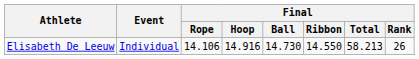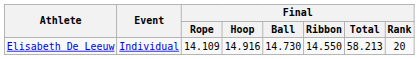 <table class="wikitable" style="font-size:90%">
 <tr>
 <th rowspan="2">Athlete</th>
 <th rowspan="2">Event</th>
 <th colspan="6">Final</th>
 </tr>
 <tr>
 <th>Rope</th>
 <th>Hoop</th>
 <th>Ball</th>
 <th>Ribbon</th>
 <th>Total</th>
 <th>Rank</th>
 </tr>
 <tr>
 <td><a href='#'>Elisabeth De Leeuw</a></td>
 <td><a href='#'>Individual</a></td>
-<td align=center>14.106</td>
+<td align=center>14.109</td>
 <td align=center>14.916</td>
 <td align=center>14.730</td>
 <td align=center>14.550</td>
 <td align=center>58.213</td>
-<td align=center>26</td>
+<td align=center>20</td>
 </tr>
 </table>
